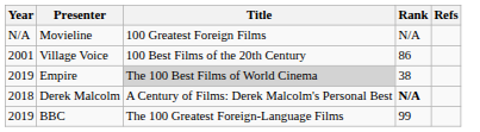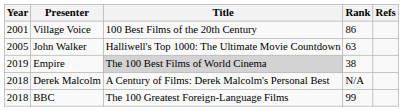 <table class="wikitable">
 <tr>
 <th>Year</th>
 <th>Presenter</th>
 <th>Title</th>
 <th>Rank</th>
 <th>Refs</th>
 </tr>
 <tr>
-<td>N/A</td>
-<td>Movieline</td>
-<td>100 Greatest Foreign Films</td>
-<td>N/A</td>
-<td></td>
-</tr>
-<tr>
 <td>2001</td>
 <td>Village Voice</td>
 <td>100 Best Films of the 20th Century</td>
 <td>86</td>
+<td></td>
+</tr>
+<tr>
+<td>2005</td>
+<td>John Walker</td>
+<td>Halliwell's Top 1000: The Ultimate Movie Countdown</td>
+<td>63</td>
 <td></td>
 </tr>
 <tr>
 <td>2019</td>
 <td>Empire</td>
 <td style="background: lightgrey;">The 100 Best Films of World Cinema</td>
 <td>38</td>
 <td></td>
 </tr>
 <tr>
 <td>2018</td>
 <td>Derek Malcolm</td>
 <td>A Century of Films: Derek Malcolm's Personal Best</td>
-<td><strong>N/A</strong></td>
+<td>N/A</td>
 <td></td>
 </tr>
 <tr>
-<td>2019</td>
+<td>2018</td>
 <td>BBC</td>
 <td>The 100 Greatest Foreign-Language Films</td>
 <td>99</td>
 <td></td>
 </tr>
 </table>
